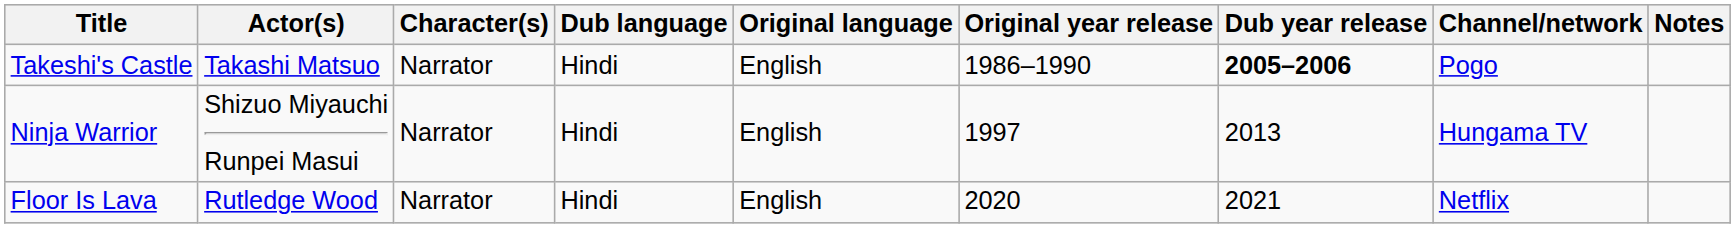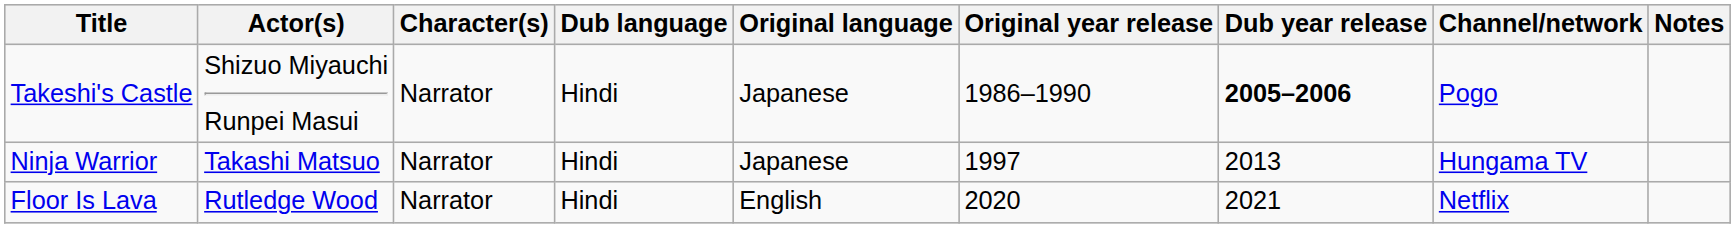 <table class="wikitable sortable">
 <tr>
 <th scope="col">Title</th>
 <th scope="col">Actor(s)</th>
 <th scope="col">Character(s)</th>
 <th scope="col">Dub language</th>
 <th scope="col">Original language</th>
 <th scope="col">Original year release</th>
 <th scope="col">Dub year release</th>
 <th scope="col">Channel/network</th>
 <th scope="col">Notes</th>
 </tr>
 <tr>
 <td><a href='#'>Takeshi's Castle</a></td>
-<td><a href='#'>Takashi Matsuo</a></td>
+<td>Shizuo Miyauchi<hr>Runpei Masui</td>
 <td>Narrator</td>
 <td>Hindi</td>
-<td>English</td>
+<td>Japanese</td>
 <td>1986–1990</td>
 <td><strong>2005–2006</strong></td>
 <td><a href='#'>Pogo</a></td>
 <td></td>
 </tr>
 <tr>
 <td><a href='#'>Ninja Warrior</a></td>
-<td>Shizuo Miyauchi<hr>Runpei Masui</td>
+<td><a href='#'>Takashi Matsuo</a></td>
 <td>Narrator</td>
 <td>Hindi</td>
-<td>English</td>
+<td>Japanese</td>
 <td>1997</td>
 <td>2013</td>
 <td><a href='#'>Hungama TV</a></td>
 <td></td>
 </tr>
 <tr>
 <td><a href='#'>Floor Is Lava</a></td>
 <td><a href='#'>Rutledge Wood</a></td>
 <td>Narrator</td>
 <td>Hindi</td>
 <td>English</td>
 <td>2020</td>
 <td>2021</td>
 <td><a href='#'>Netflix</a></td>
 <td></td>
 </tr>
 </table>
